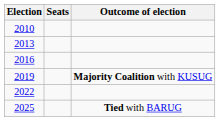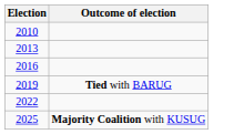 <table class=wikitable style="text-align:center;">
 <tr>
 <th>Election</th>
-<th>Seats</th>
 <th>Outcome of election</th>
 </tr>
 <tr>
 <td><a href='#'>2010</a></td>
 <td></td>
-<td></td>
 </tr>
 <tr>
 <td><a href='#'>2013</a></td>
-<td></td>
 <td></td>
 </tr>
 <tr>
 <td><a href='#'>2016</a></td>
 <td></td>
-<td></td>
 </tr>
 <tr>
 <td><a href='#'>2019</a></td>
-<td></td>
-<td><strong>Majority Coalition</strong> with <a href='#'>KUSUG</a></td>
+<td><strong>Tied</strong> with <a href='#'>BARUG</a></td>
 </tr>
 <tr>
 <td><a href='#'>2022</a></td>
 <td></td>
-<td></td>
 </tr>
 <tr>
 <td><a href='#'>2025</a></td>
-<td></td>
-<td><strong>Tied</strong> with <a href='#'>BARUG</a></td>
+<td><strong>Majority Coalition</strong> with <a href='#'>KUSUG</a></td>
 </tr>
 </table>
